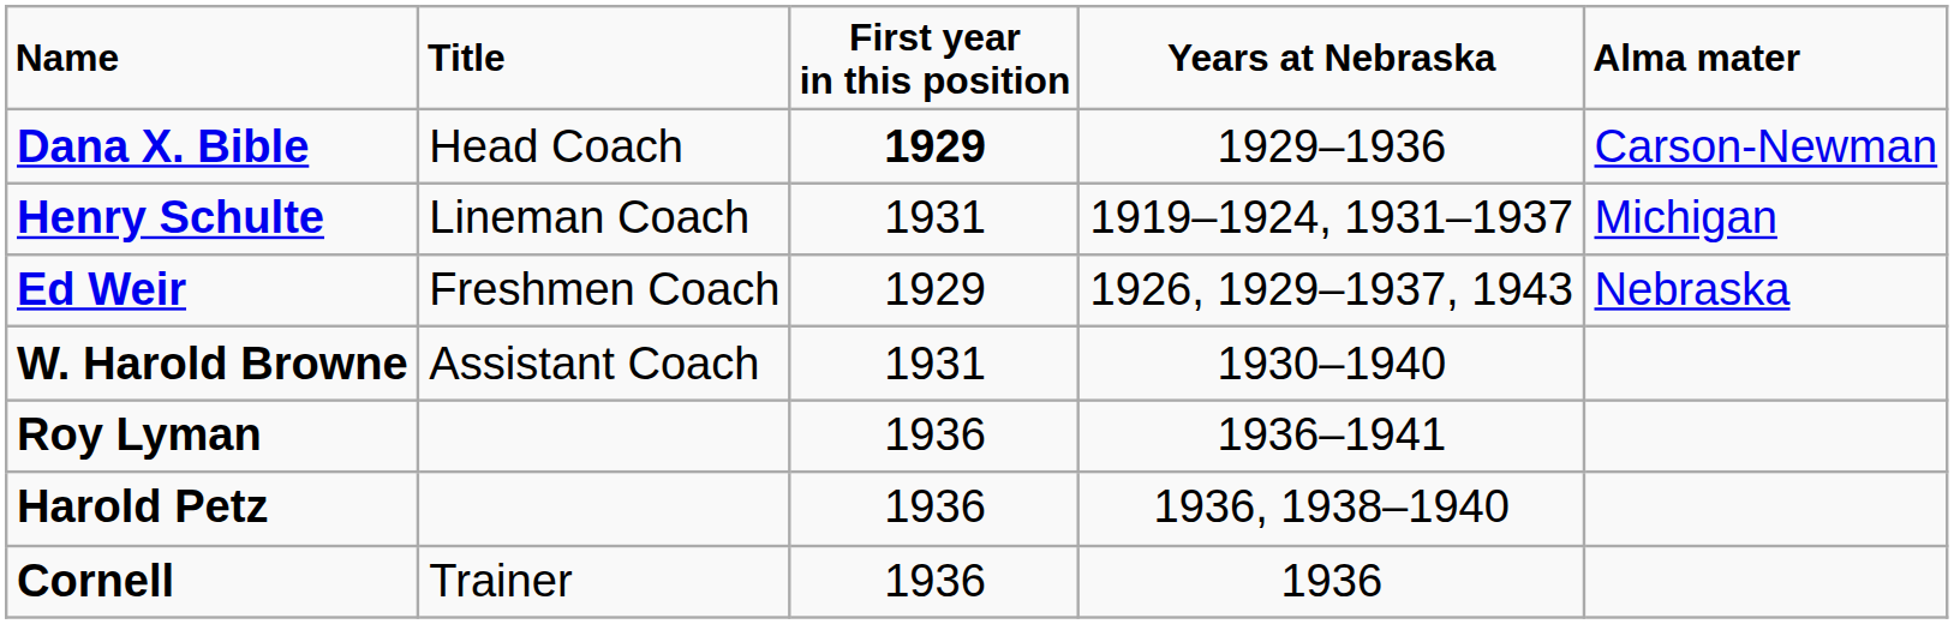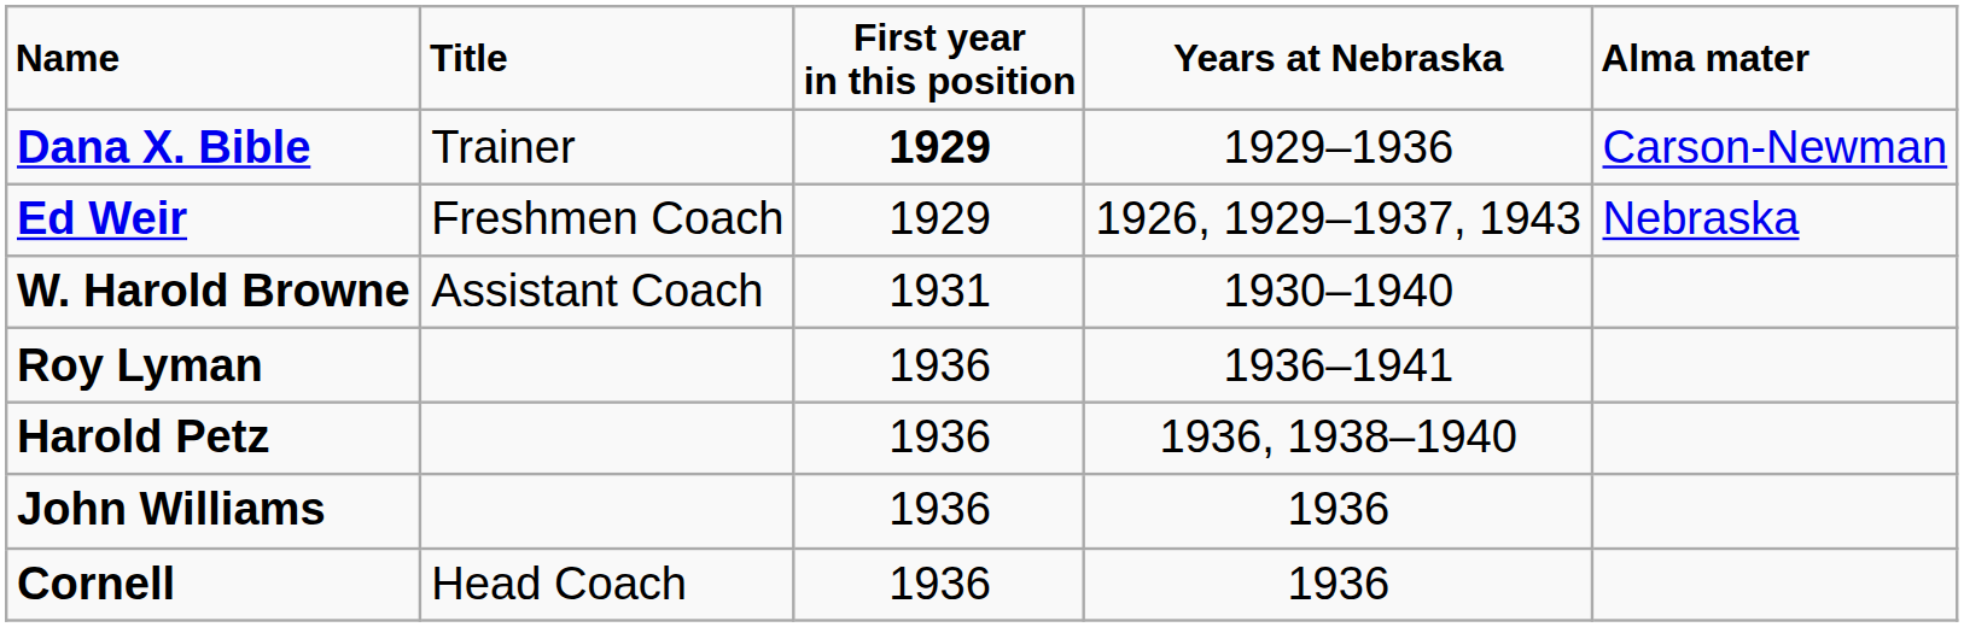 <table class="wikitable">
 <tr style="font-size:smaller">
 <td><strong>Name</strong></td>
 <td><strong>Title</strong></td>
 <td align="center"><strong>First year<br>in this position</strong></td>
 <td align="center"><strong>Years at Nebraska</strong></td>
 <td><strong>Alma mater</strong></td>
 </tr>
 <tr>
 <td><strong><a href='#'>Dana X. Bible</a></strong></td>
-<td>Head Coach</td>
+<td>Trainer</td>
 <td align="center"><strong>1929</strong></td>
 <td align="center">1929–1936</td>
 <td><a href='#'>Carson-Newman</a></td>
-</tr>
-<tr>
-<td><strong><a href='#'>Henry Schulte</a></strong></td>
-<td>Lineman Coach</td>
-<td align="center">1931</td>
-<td align="center">1919–1924, 1931–1937</td>
-<td><a href='#'>Michigan</a></td>
 </tr>
 <tr>
 <td><strong><a href='#'>Ed Weir</a></strong></td>
 <td>Freshmen Coach</td>
 <td align="center">1929</td>
 <td align="center">1926, 1929–1937, 1943</td>
 <td><a href='#'>Nebraska</a></td>
 </tr>
 <tr>
 <td><strong>W. Harold Browne</strong></td>
 <td>Assistant Coach</td>
 <td align="center">1931</td>
 <td align="center">1930–1940</td>
 <td></td>
 </tr>
 <tr>
 <td><strong>Roy Lyman</strong></td>
 <td></td>
 <td align="center">1936</td>
 <td align="center">1936–1941</td>
 <td></td>
 </tr>
 <tr>
 <td><strong>Harold Petz</strong></td>
 <td></td>
 <td align="center">1936</td>
 <td align="center">1936, 1938–1940</td>
 <td></td>
 </tr>
 <tr>
+<td><strong>John Williams</strong></td>
+<td></td>
+<td align="center">1936</td>
+<td align="center">1936</td>
+<td></td>
+</tr>
+<tr>
 <td><strong>Cornell</strong></td>
-<td>Trainer</td>
+<td>Head Coach</td>
 <td align="center">1936</td>
 <td align="center">1936</td>
 <td></td>
 </tr>
 </table>
